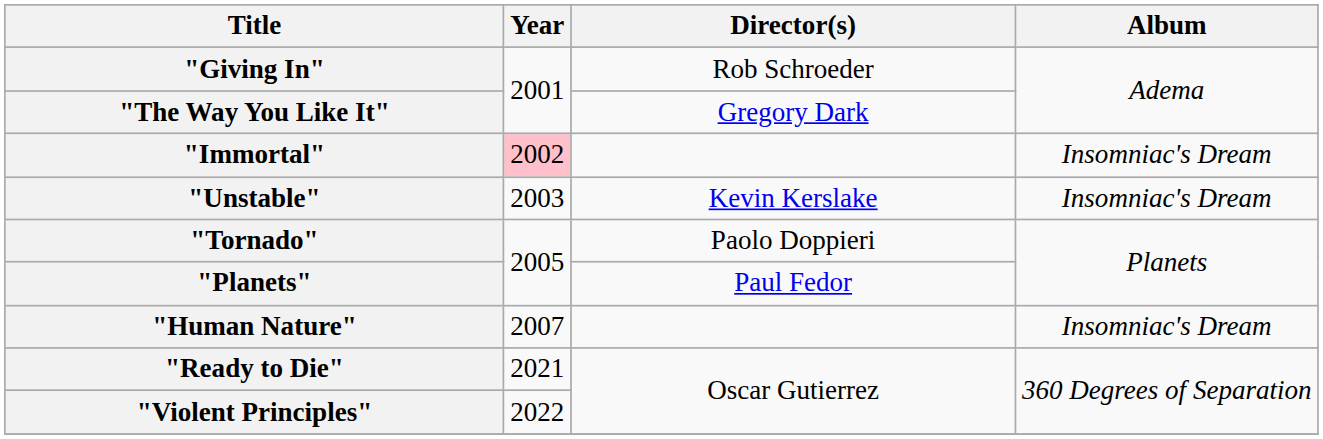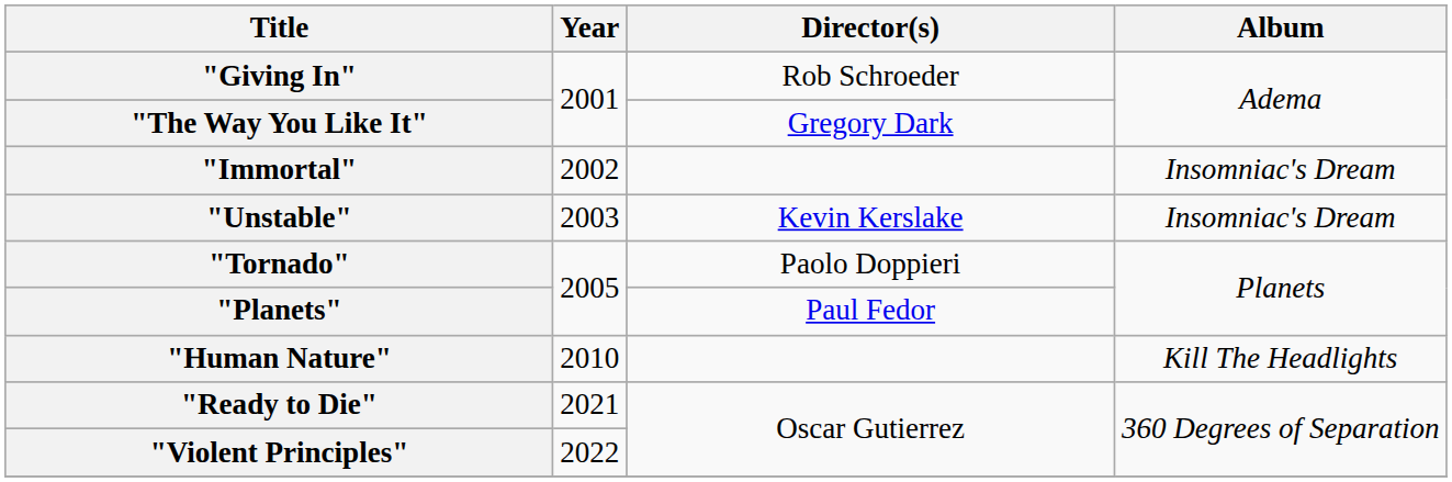 <table class="wikitable plainrowheaders" style="text-align:center;">
 <tr>
 <th scope="col" style="width:18em;">Title</th>
 <th scope="col">Year</th>
 <th scope="col" style="width:16em;">Director(s)</th>
 <th>Album</th>
 </tr>
 <tr>
 <th scope="row">"Giving In"</th>
 <td rowspan="2">2001</td>
 <td>Rob Schroeder</td>
 <td rowspan="2"><em>Adema</em></td>
 </tr>
 <tr>
 <th scope="row">"The Way You Like It"</th>
 <td><a href='#'>Gregory Dark</a></td>
 </tr>
 <tr>
 <th scope="row">"Immortal"</th>
-<td rowspan="1" style="background: pink;">2002</td>
+<td rowspan="1">2002</td>
 <td></td>
 <td><em>Insomniac's Dream</em></td>
 </tr>
 <tr>
 <th scope="row">"Unstable"</th>
 <td>2003</td>
 <td><a href='#'>Kevin Kerslake</a></td>
 <td><em>Insomniac's Dream</em></td>
 </tr>
 <tr>
 <th scope="row">"Tornado"</th>
 <td rowspan="2">2005</td>
 <td>Paolo Doppieri</td>
 <td rowspan="2"><em>Planets</em></td>
 </tr>
 <tr>
 <th scope="row">"Planets"</th>
 <td><a href='#'>Paul Fedor</a></td>
 </tr>
 <tr>
 <th scope="row">"Human Nature"</th>
-<td>2007</td>
+<td>2010</td>
 <td></td>
-<td><em>Insomniac's Dream</em></td>
+<td><em>Kill The Headlights</em></td>
 </tr>
 <tr>
 <th scope="row">"Ready to Die"</th>
 <td>2021</td>
 <td rowspan="2">Oscar Gutierrez</td>
 <td rowspan="2"><em>360 Degrees of Separation</em></td>
 </tr>
 <tr>
 <th scope="row">"Violent Principles"</th>
 <td>2022</td>
 </tr>
 <tr>
 </tr>
 </table>
